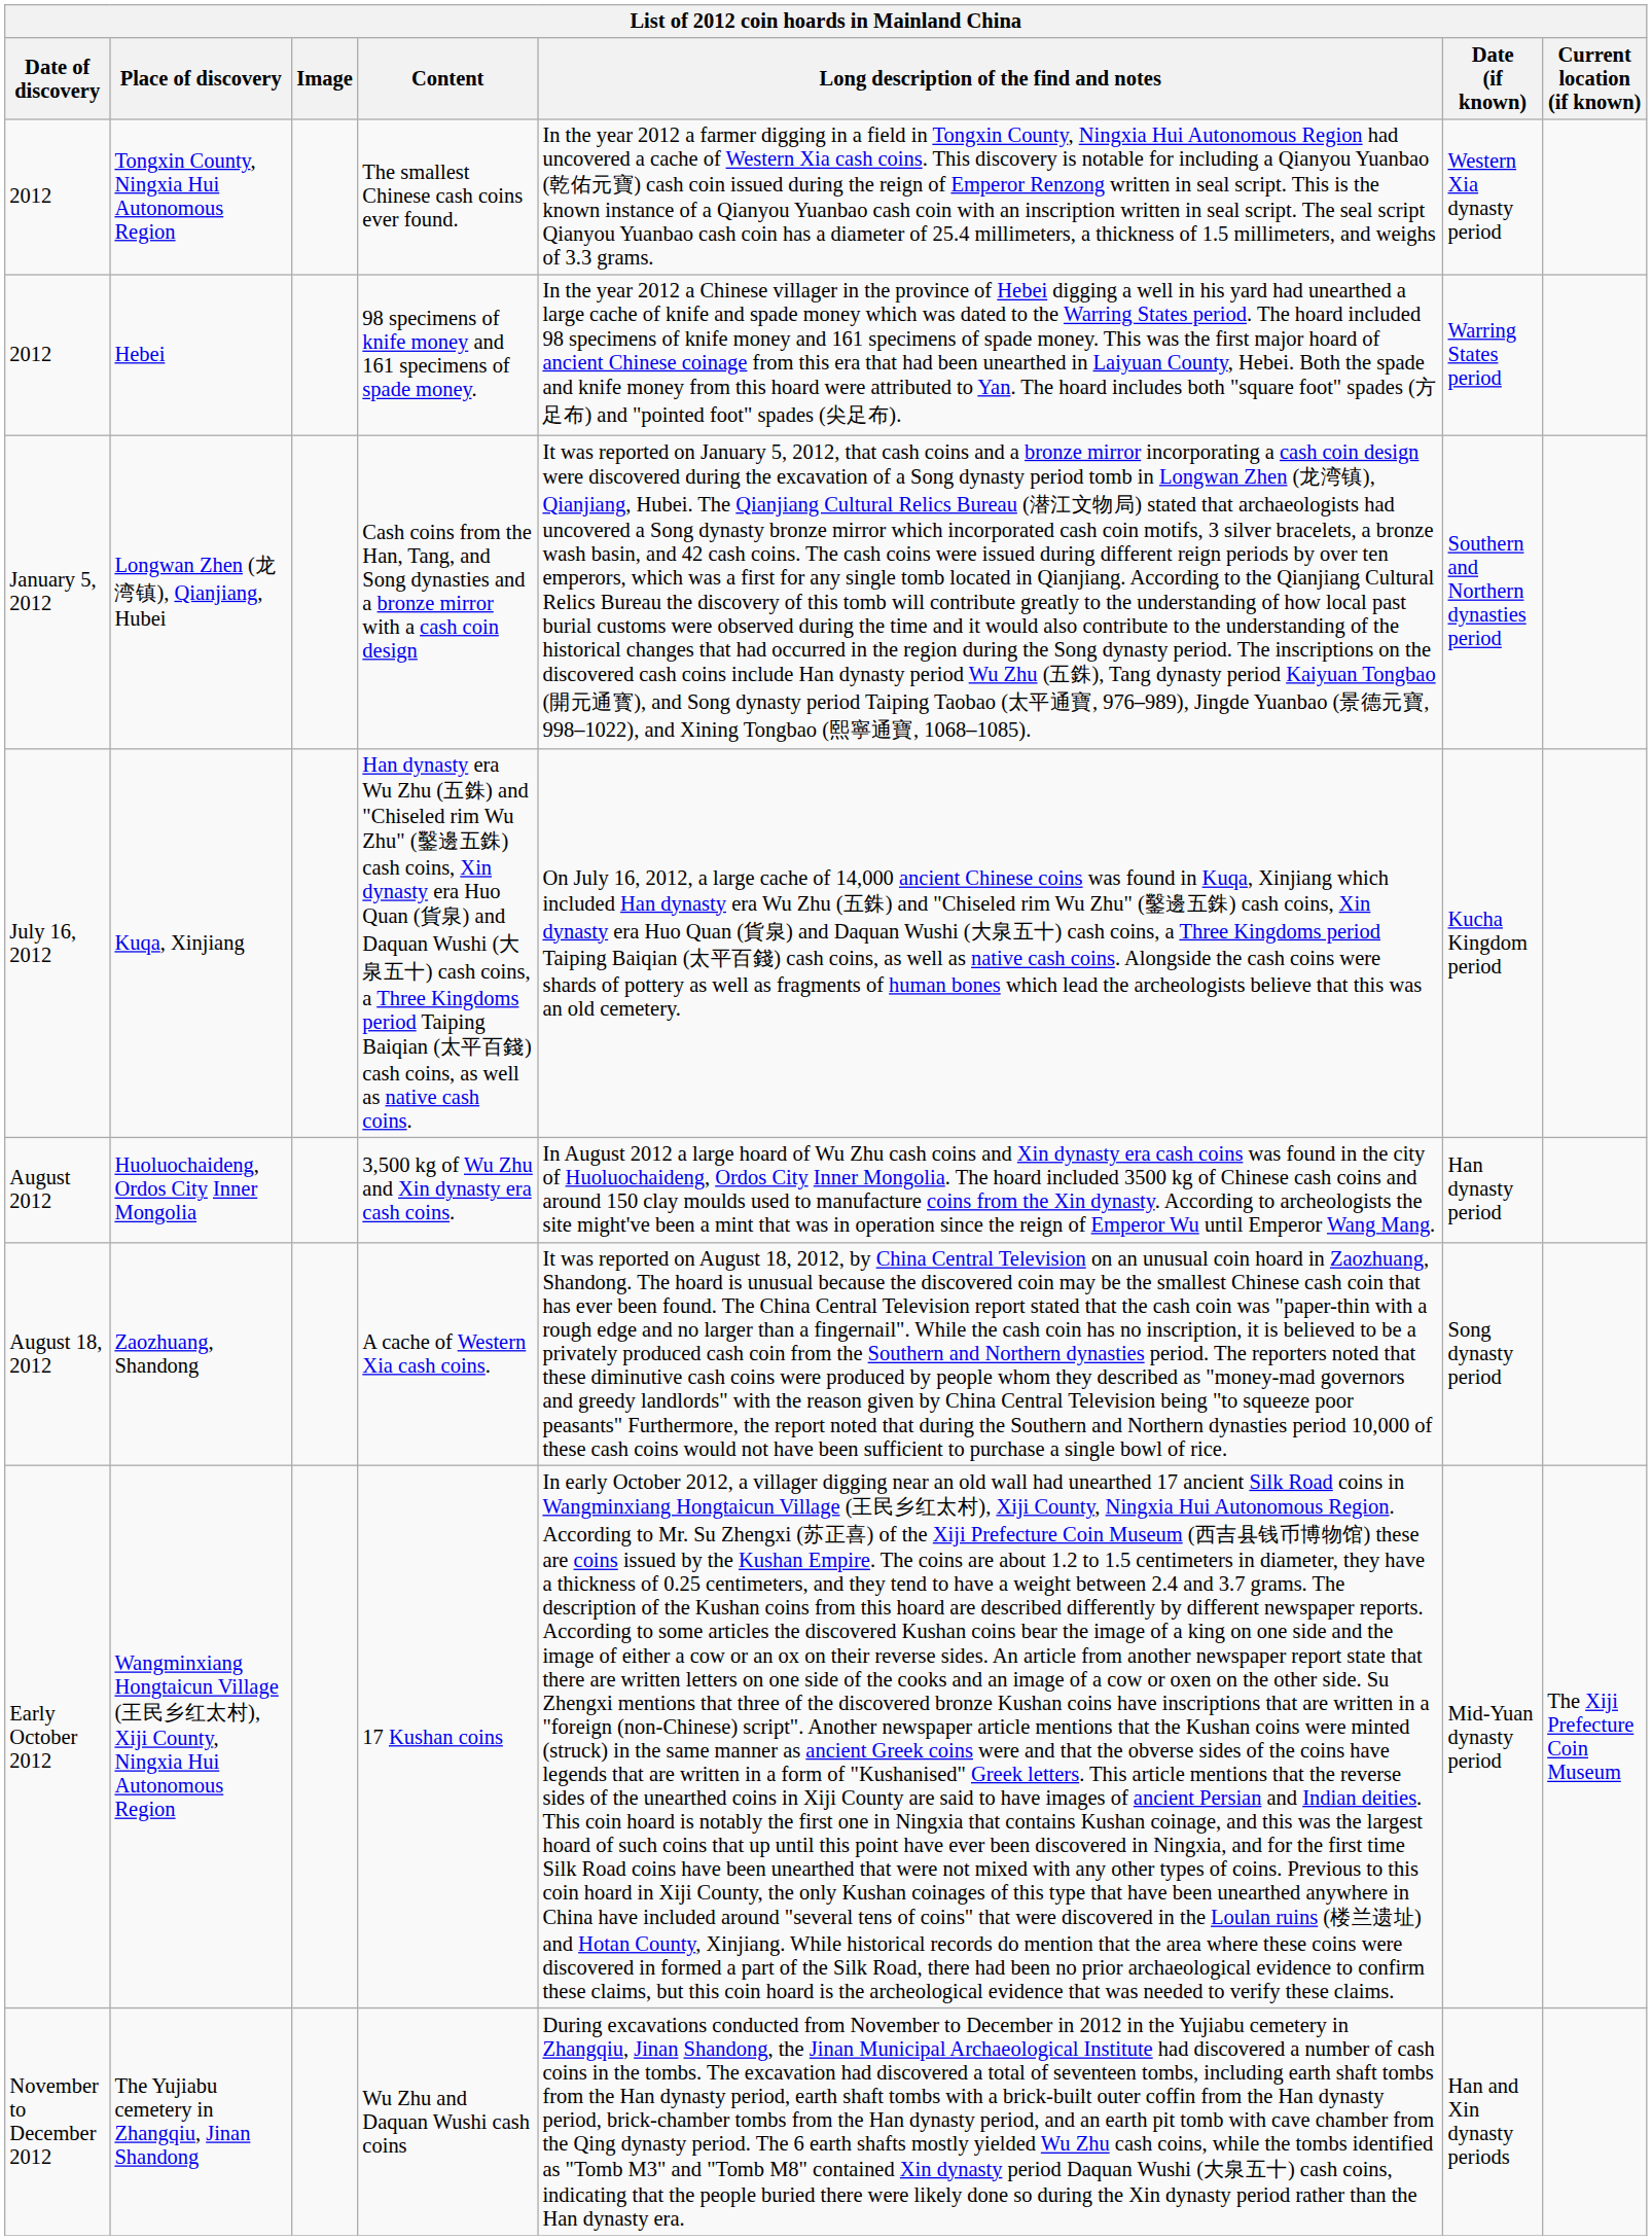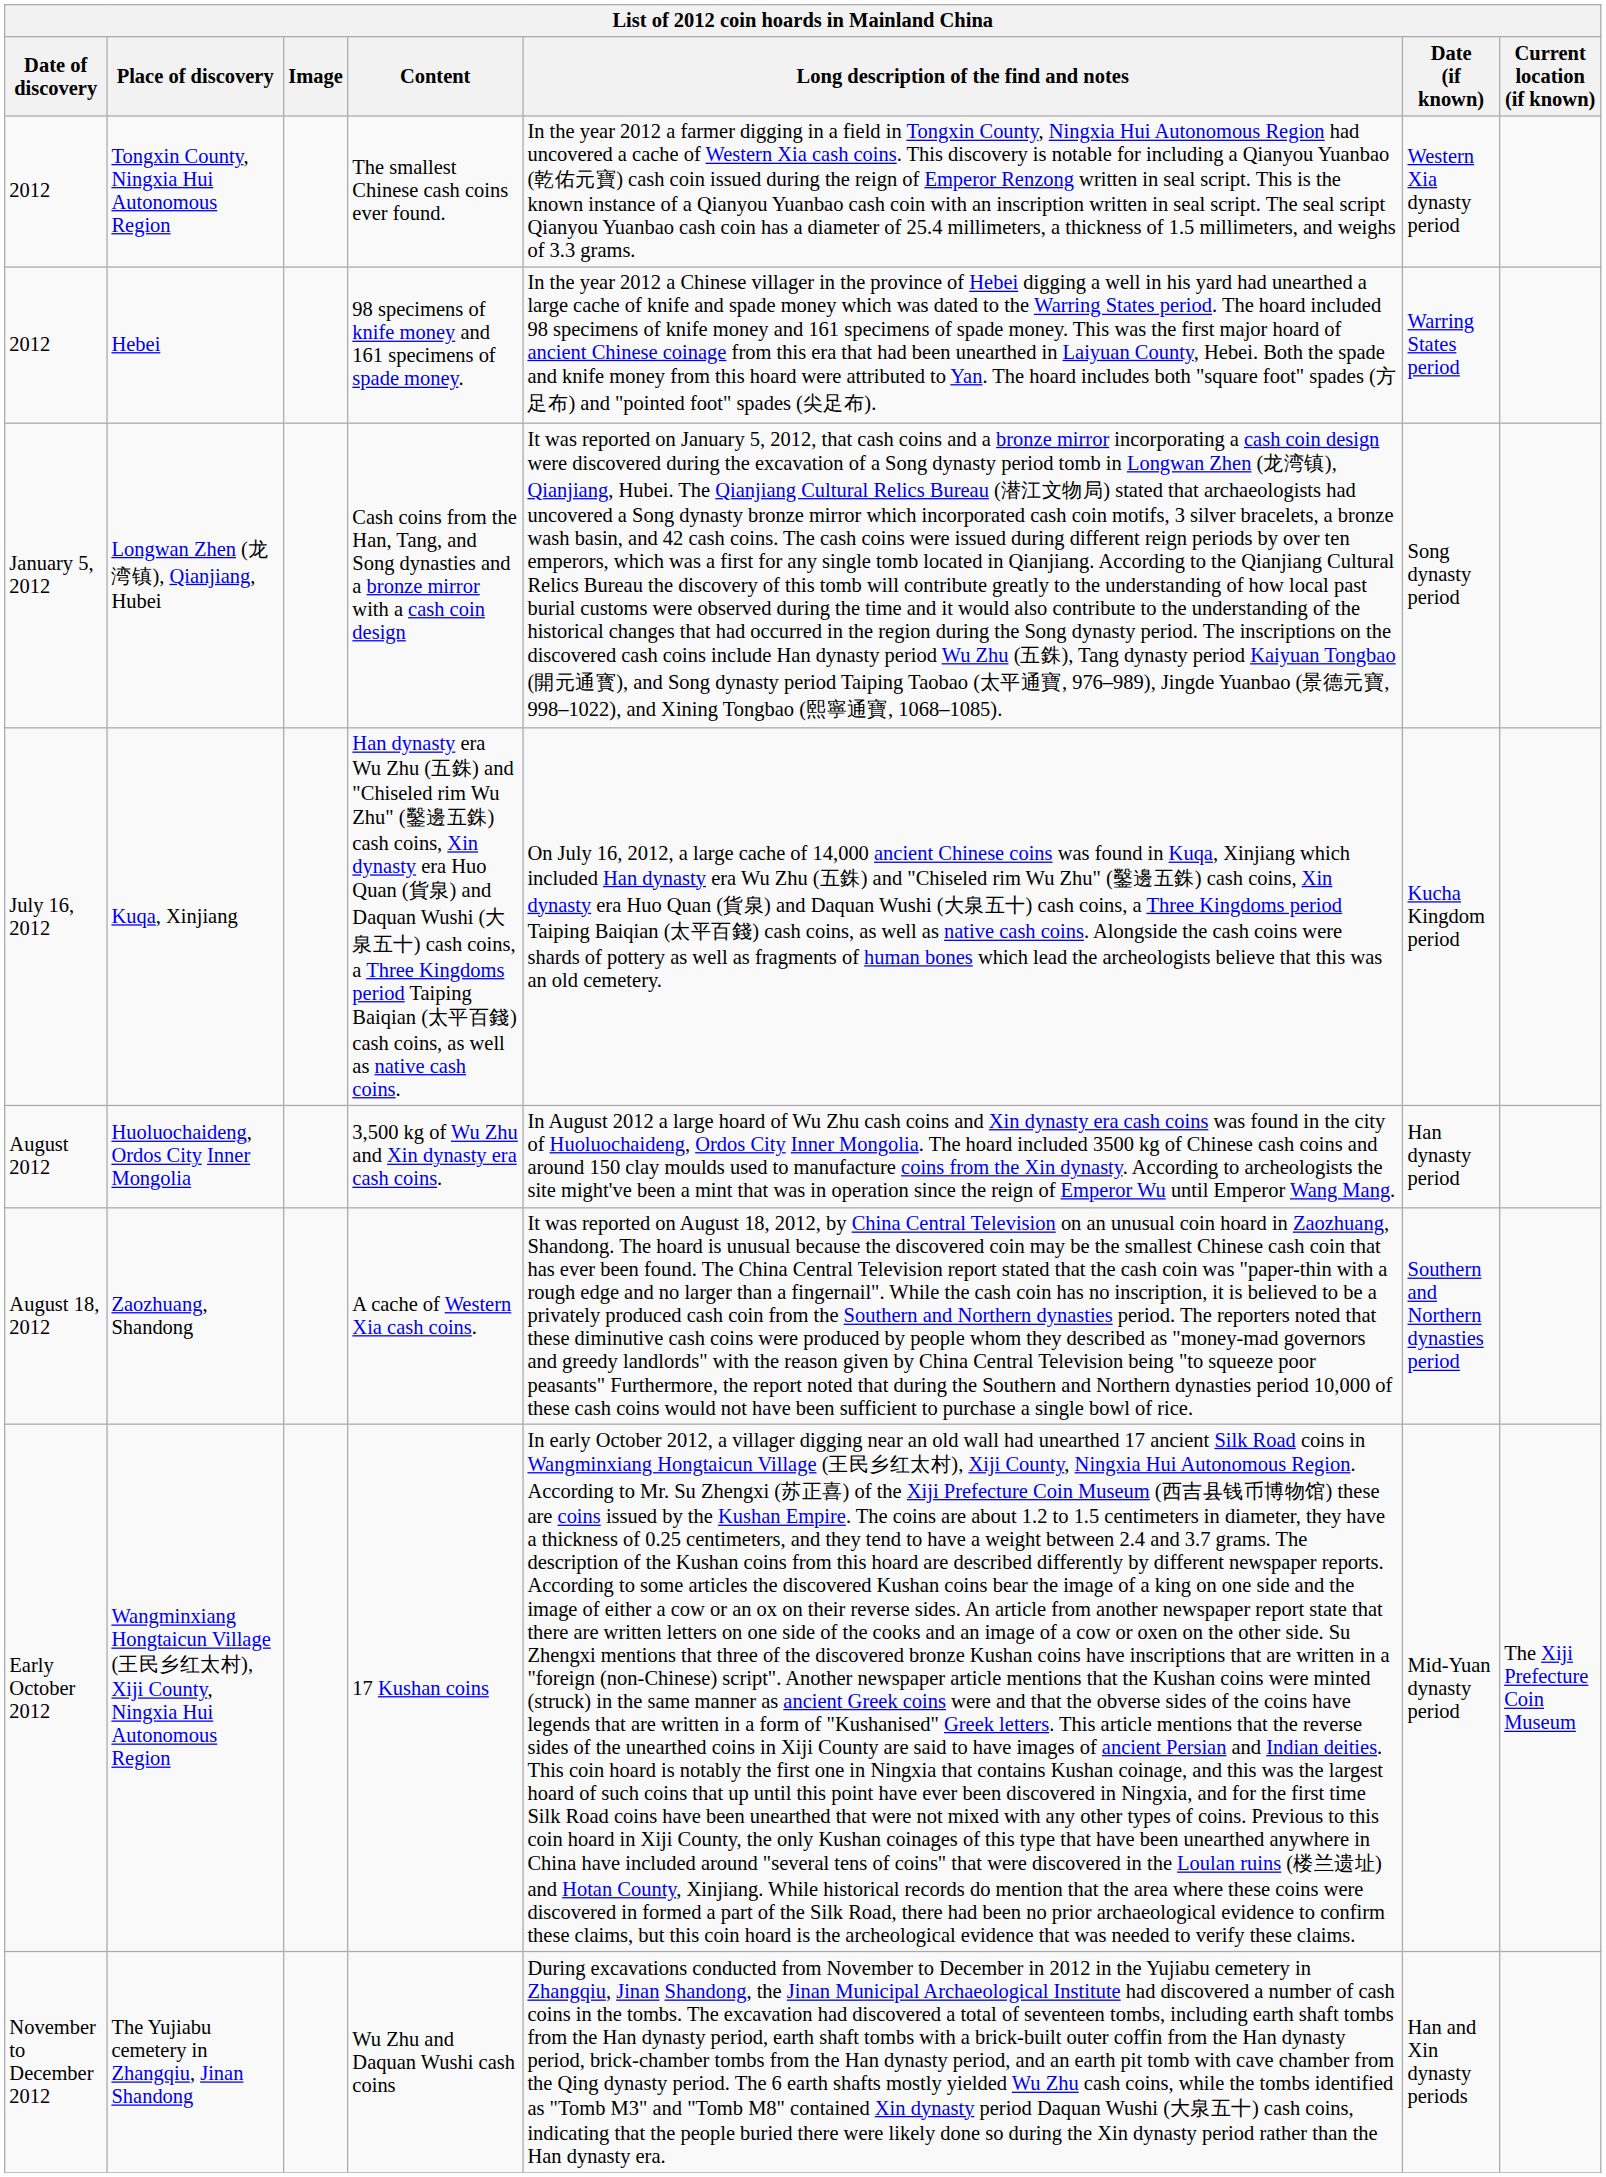 <table class="wikitable" style="font-size: 100%">
 <tr>
 <th colspan=7>List of 2012 coin hoards in Mainland China</th>
 </tr>
 <tr>
 <th>Date of discovery</th>
 <th>Place of discovery</th>
 <th>Image</th>
 <th>Content</th>
 <th>Long description of the find and notes</th>
 <th>Date<br>(if known)</th>
 <th>Current location<br>(if known)</th>
 </tr>
 <tr>
 <td>2012</td>
 <td><a href='#'>Tongxin County</a>, <a href='#'>Ningxia Hui Autonomous Region</a></td>
 <td></td>
 <td>The smallest Chinese cash coins ever found.</td>
 <td>In the year 2012 a farmer digging in a field in <a href='#'>Tongxin County</a>, <a href='#'>Ningxia Hui Autonomous Region</a> had uncovered a cache of <a href='#'>Western Xia cash coins</a>. This discovery is notable for including a Qianyou Yuanbao (乾佑元寶) cash coin issued during the reign of <a href='#'>Emperor Renzong</a> written in seal script. This is the known instance of a Qianyou Yuanbao cash coin with an inscription written in seal script. The seal script Qianyou Yuanbao cash coin has a diameter of 25.4 millimeters, a thickness of 1.5 millimeters, and weighs of 3.3 grams.</td>
 <td><a href='#'>Western Xia</a> dynasty period</td>
 <td></td>
 </tr>
 <tr>
 <td>2012</td>
 <td><a href='#'>Hebei</a></td>
 <td></td>
 <td>98 specimens of <a href='#'>knife money</a> and 161 specimens of <a href='#'>spade money</a>.</td>
 <td>In the year 2012 a Chinese villager in the province of <a href='#'>Hebei</a> digging a well in his yard had unearthed a large cache of knife and spade money which was dated to the <a href='#'>Warring States period</a>. The hoard included 98 specimens of knife money and 161 specimens of spade money. This was the first major hoard of <a href='#'>ancient Chinese coinage</a> from this era that had been unearthed in <a href='#'>Laiyuan County</a>, Hebei. Both the spade and knife money from this hoard were attributed to <a href='#'>Yan</a>. The hoard includes both "square foot" spades (方足布) and "pointed foot" spades (尖足布).</td>
 <td><a href='#'>Warring States period</a></td>
 <td></td>
 </tr>
 <tr>
 <td>January 5, 2012</td>
 <td><a href='#'>Longwan Zhen</a> (龙湾镇), <a href='#'>Qianjiang</a>, Hubei</td>
 <td></td>
 <td>Cash coins from the Han, Tang, and Song dynasties and a <a href='#'>bronze mirror</a> with a <a href='#'>cash coin design</a></td>
 <td>It was reported on January 5, 2012, that cash coins and a <a href='#'>bronze mirror</a> incorporating a <a href='#'>cash coin design</a> were discovered during the excavation of a Song dynasty period tomb in <a href='#'>Longwan Zhen</a> (龙湾镇), <a href='#'>Qianjiang</a>, Hubei. The <a href='#'>Qianjiang Cultural Relics Bureau</a> (潜江文物局) stated that archaeologists had uncovered a Song dynasty bronze mirror which incorporated cash coin motifs, 3 silver bracelets, a bronze wash basin, and 42 cash coins. The cash coins were issued during different reign periods by over ten emperors, which was a first for any single tomb located in Qianjiang. According to the Qianjiang Cultural Relics Bureau the discovery of this tomb will contribute greatly to the understanding of how local past burial customs were observed during the time and it would also contribute to the understanding of the historical changes that had occurred in the region during the Song dynasty period. The inscriptions on the discovered cash coins include Han dynasty period <a href='#'>Wu Zhu</a> (五銖), Tang dynasty period <a href='#'>Kaiyuan Tongbao</a> (開元通寳), and Song dynasty period Taiping Taobao (太平通寶, 976–989), Jingde Yuanbao (景德元寶, 998–1022), and Xining Tongbao (熙寧通寶, 1068–1085).</td>
-<td><a href='#'>Southern and Northern dynasties period</a></td>
+<td>Song dynasty period</td>
 <td></td>
 </tr>
 <tr>
 <td>July 16, 2012</td>
 <td><a href='#'>Kuqa</a>, Xinjiang</td>
 <td></td>
 <td><a href='#'>Han dynasty</a> era Wu Zhu (五銖) and "Chiseled rim Wu Zhu" (鑿邊五銖) cash coins, <a href='#'>Xin dynasty</a> era Huo Quan (貨泉) and Daquan Wushi (大泉五十) cash coins, a <a href='#'>Three Kingdoms period</a> Taiping Baiqian (太平百錢) cash coins, as well as <a href='#'>native cash coins</a>.</td>
 <td>On July 16, 2012, a large cache of 14,000 <a href='#'>ancient Chinese coins</a> was found in <a href='#'>Kuqa</a>, Xinjiang which included <a href='#'>Han dynasty</a> era Wu Zhu (五銖) and "Chiseled rim Wu Zhu" (鑿邊五銖) cash coins, <a href='#'>Xin dynasty</a> era Huo Quan (貨泉) and Daquan Wushi (大泉五十) cash coins, a <a href='#'>Three Kingdoms period</a> Taiping Baiqian (太平百錢) cash coins, as well as <a href='#'>native cash coins</a>. Alongside the cash coins were shards of pottery as well as fragments of <a href='#'>human bones</a> which lead the archeologists believe that this was an old cemetery.</td>
 <td><a href='#'>Kucha</a> Kingdom period</td>
 <td></td>
 </tr>
 <tr>
 <td>August 2012</td>
 <td><a href='#'>Huoluochaideng</a>, <a href='#'>Ordos City</a> <a href='#'>Inner Mongolia</a></td>
 <td></td>
 <td>3,500 kg of <a href='#'>Wu Zhu</a> and <a href='#'>Xin dynasty era cash coins</a>.</td>
 <td>In August 2012 a large hoard of Wu Zhu cash coins and <a href='#'>Xin dynasty era cash coins</a> was found in the city of <a href='#'>Huoluochaideng</a>, <a href='#'>Ordos City</a> <a href='#'>Inner Mongolia</a>. The hoard included 3500 kg of Chinese cash coins and around 150 clay moulds used to manufacture <a href='#'>coins from the Xin dynasty</a>. According to archeologists the site might've been a mint that was in operation since the reign of <a href='#'>Emperor Wu</a> until Emperor <a href='#'>Wang Mang</a>.</td>
 <td>Han dynasty period</td>
 <td></td>
 </tr>
 <tr>
 <td>August 18, 2012</td>
 <td><a href='#'>Zaozhuang</a>, Shandong</td>
 <td></td>
 <td>A cache of <a href='#'>Western Xia cash coins</a>.</td>
 <td>It was reported on August 18, 2012, by <a href='#'>China Central Television</a> on an unusual coin hoard in <a href='#'>Zaozhuang</a>, Shandong. The hoard is unusual because the discovered coin may be the smallest Chinese cash coin that has ever been found. The China Central Television report stated that the cash coin was "paper-thin with a rough edge and no larger than a fingernail". While the cash coin has no inscription, it is believed to be a privately produced cash coin from the <a href='#'>Southern and Northern dynasties</a> period. The reporters noted that these diminutive cash coins were produced by people whom they described as "money-mad governors and greedy landlords" with the reason given by China Central Television being "to squeeze poor peasants" Furthermore, the report noted that during the Southern and Northern dynasties period 10,000 of these cash coins would not have been sufficient to purchase a single bowl of rice.</td>
-<td>Song dynasty period</td>
+<td><a href='#'>Southern and Northern dynasties period</a></td>
 <td></td>
 </tr>
 <tr>
 <td>Early October 2012</td>
 <td><a href='#'>Wangminxiang Hongtaicun Village</a> (王民乡红太村), <a href='#'>Xiji County</a>, <a href='#'>Ningxia Hui Autonomous Region</a></td>
 <td></td>
 <td>17 <a href='#'>Kushan coins</a></td>
 <td>In early October 2012, a villager digging near an old wall had unearthed 17 ancient <a href='#'>Silk Road</a> coins in <a href='#'>Wangminxiang Hongtaicun Village</a> (王民乡红太村), <a href='#'>Xiji County</a>, <a href='#'>Ningxia Hui Autonomous Region</a>. According to Mr. Su Zhengxi (苏正喜) of the <a href='#'>Xiji Prefecture Coin Museum</a> (西吉县钱币博物馆) these are <a href='#'>coins</a> issued by the <a href='#'>Kushan Empire</a>. The coins are about 1.2 to 1.5 centimeters in diameter, they have a thickness of 0.25 centimeters, and they tend to have a weight between 2.4 and 3.7 grams. The description of the Kushan coins from this hoard are described differently by different newspaper reports. According to some articles the discovered Kushan coins bear the image of a king on one side and the image of either a cow or an ox on their reverse sides. An article from another newspaper report state that there are written letters on one side of the cooks and an image of a cow or oxen on the other side. Su Zhengxi mentions that three of the discovered bronze Kushan coins have inscriptions that are written in a "foreign (non-Chinese) script". Another newspaper article mentions that the Kushan coins were minted (struck) in the same manner as <a href='#'>ancient Greek coins</a> were and that the obverse sides of the coins have legends that are written in a form of "Kushanised" <a href='#'>Greek letters</a>. This article mentions that the reverse sides of the unearthed coins in Xiji County are said to have images of <a href='#'>ancient Persian</a> and <a href='#'>Indian deities</a>. This coin hoard is notably the first one in Ningxia that contains Kushan coinage, and this was the largest hoard of such coins that up until this point have ever been discovered in Ningxia, and for the first time Silk Road coins have been unearthed that were not mixed with any other types of coins. Previous to this coin hoard in Xiji County, the only Kushan coinages of this type that have been unearthed anywhere in China have included around "several tens of coins" that were discovered in the <a href='#'>Loulan ruins</a> (楼兰遗址) and <a href='#'>Hotan County</a>, Xinjiang. While historical records do mention that the area where these coins were discovered in formed a part of the Silk Road, there had been no prior archaeological evidence to confirm these claims, but this coin hoard is the archeological evidence that was needed to verify these claims.</td>
 <td>Mid-Yuan dynasty period</td>
 <td>The <a href='#'>Xiji Prefecture Coin Museum</a></td>
 </tr>
 <tr>
 <td>November to December 2012</td>
 <td>The Yujiabu cemetery in <a href='#'>Zhangqiu</a>, <a href='#'>Jinan</a> <a href='#'>Shandong</a></td>
 <td></td>
 <td>Wu Zhu and Daquan Wushi cash coins</td>
 <td>During excavations conducted from November to December in 2012 in the Yujiabu cemetery in <a href='#'>Zhangqiu</a>, <a href='#'>Jinan</a> <a href='#'>Shandong</a>, the <a href='#'>Jinan Municipal Archaeological Institute</a> had discovered a number of cash coins in the tombs. The excavation had discovered a total of seventeen tombs, including earth shaft tombs from the Han dynasty period, earth shaft tombs with a brick-built outer coffin from the Han dynasty period, brick-chamber tombs from the Han dynasty period, and an earth pit tomb with cave chamber from the Qing dynasty period. The 6 earth shafts mostly yielded <a href='#'>Wu Zhu</a> cash coins, while the tombs identified as "Tomb M3" and "Tomb M8" contained <a href='#'>Xin dynasty</a> period Daquan Wushi (大泉五十) cash coins, indicating that the people buried there were likely done so during the Xin dynasty period rather than the Han dynasty era.</td>
 <td>Han and Xin dynasty periods</td>
 <td></td>
 </tr>
 </table>
